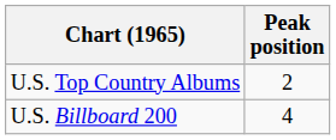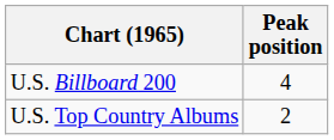 <table class="wikitable">
 <tr>
 <th>Chart (1965)</th>
 <th>Peak<br>position</th>
 </tr>
 <tr>
+<td>U.S. <a href='#'><em>Billboard</em> 200</a></td>
+<td align="center">4</td>
+</tr>
+<tr>
 <td>U.S. <a href='#'>Top Country Albums</a></td>
 <td align="center">2</td>
 </tr>
-<tr>
-<td>U.S. <a href='#'><em>Billboard</em> 200</a></td>
-<td align="center">4</td>
-</tr>
 </table>
